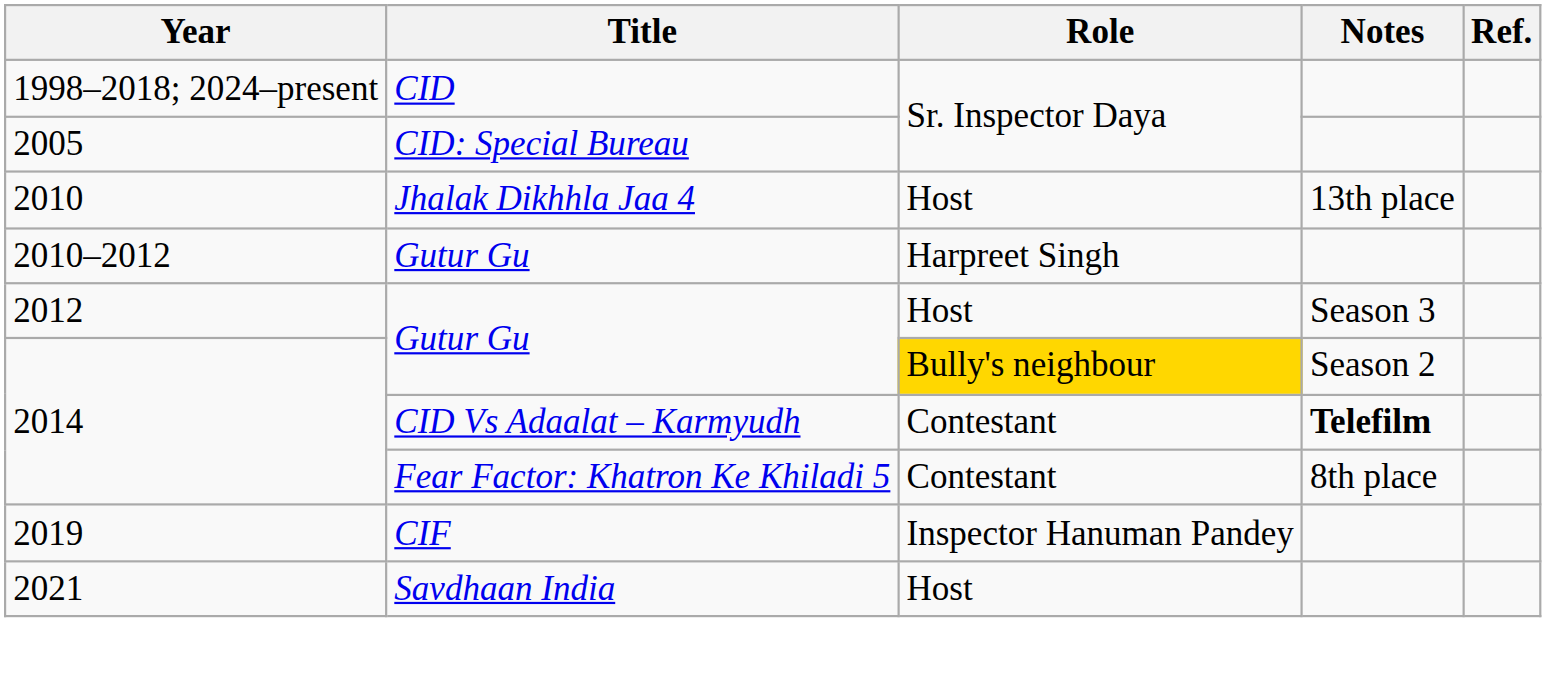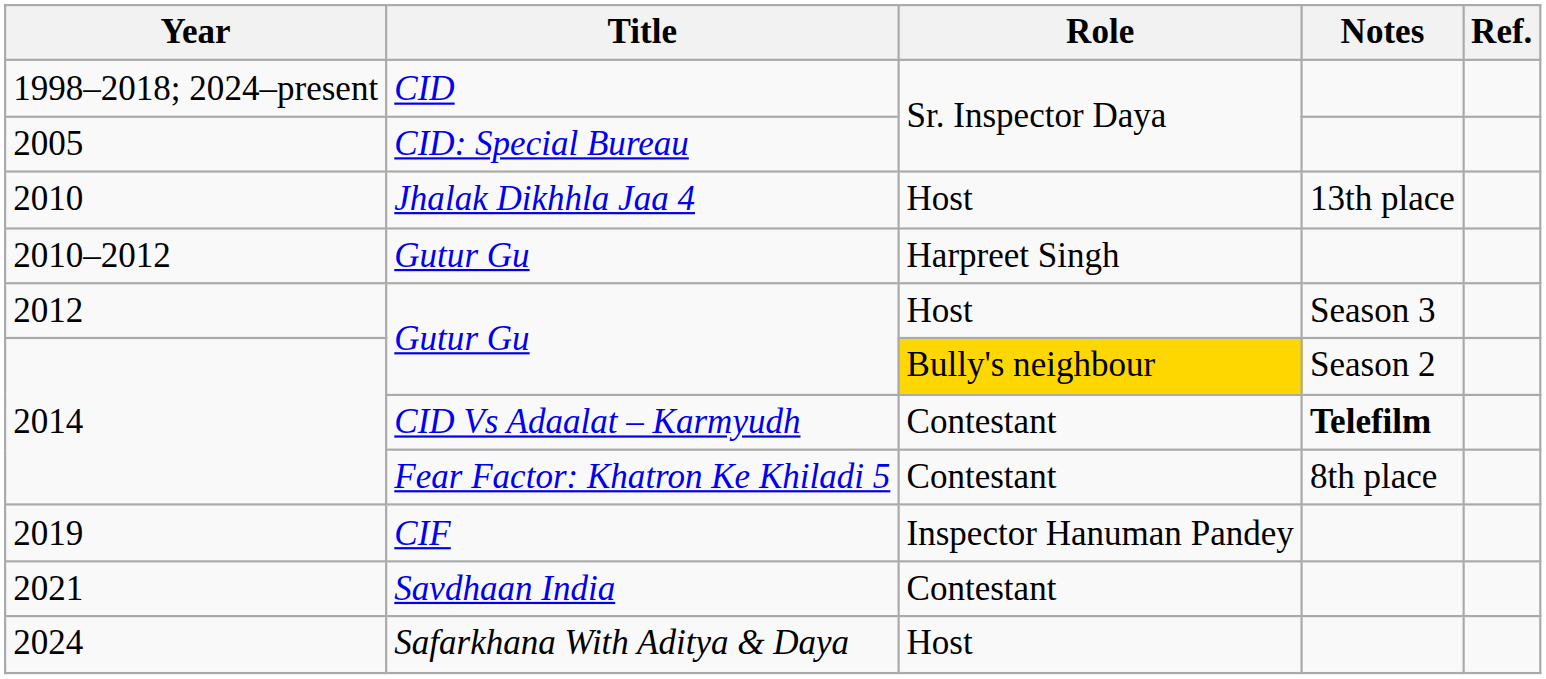 <table class="wikitable sortable">
 <tr>
 <th style="background:;">Year</th>
 <th style="background:;">Title</th>
 <th style="background:;">Role</th>
 <th style="background:;" class="unsortable">Notes</th>
 <th style="background:;" class="unsortable">Ref.</th>
 </tr>
 <tr>
 <td>1998–2018; 2024–present</td>
 <td><em><a href='#'>CID</a></em></td>
 <td rowspan="2">Sr. Inspector Daya</td>
 <td></td>
 <td></td>
 </tr>
 <tr>
 <td>2005</td>
 <td><em><a href='#'>CID: Special Bureau</a></em></td>
 <td></td>
 <td></td>
 </tr>
 <tr>
 <td>2010</td>
 <td><em><a href='#'>Jhalak Dikhhla Jaa 4</a></em></td>
 <td>Host</td>
 <td>13th place</td>
 <td></td>
 </tr>
 <tr>
 <td>2010–2012</td>
 <td><em><a href='#'>Gutur Gu</a></em></td>
 <td>Harpreet Singh</td>
 <td></td>
 <td></td>
 </tr>
 <tr>
 <td>2012</td>
 <td rowspan="2"><em><a href='#'>Gutur Gu</a></em></td>
 <td>Host</td>
 <td>Season 3</td>
 <td></td>
 </tr>
 <tr>
 <td rowspan="3">2014</td>
 <td style="background: gold;">Bully's neighbour</td>
 <td>Season 2</td>
 <td></td>
 </tr>
 <tr>
 <td><em><a href='#'>CID Vs Adaalat – Karmyudh</a></em></td>
 <td>Contestant</td>
 <td><strong>Telefilm</strong></td>
 <td></td>
 </tr>
 <tr>
 <td><em><a href='#'>Fear Factor: Khatron Ke Khiladi 5</a></em></td>
 <td>Contestant</td>
 <td>8th place</td>
 <td></td>
 </tr>
 <tr>
 <td>2019</td>
 <td><em><a href='#'>CIF</a></em></td>
 <td>Inspector Hanuman Pandey</td>
 <td></td>
 <td></td>
 </tr>
 <tr>
 <td>2021</td>
 <td><em><a href='#'>Savdhaan India</a></em></td>
+<td>Contestant</td>
+<td></td>
+<td></td>
+</tr>
+<tr>
+<td>2024</td>
+<td><em>Safarkhana With Aditya & Daya</em></td>
 <td>Host</td>
 <td></td>
 <td></td>
 </tr>
 </table>
